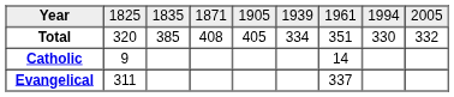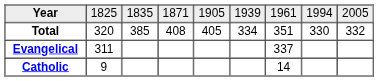 <table border="1" cellpadding="2" cellspacing="0" width="500">
 <tr bgcolor="#eeeeee" align="center">
 <td><strong>Year</strong></td>
 <td>1825</td>
 <td>1835</td>
 <td>1871</td>
 <td>1905</td>
 <td>1939</td>
 <td>1961</td>
 <td>1994</td>
 <td>2005</td>
 </tr>
 <tr align="center">
 <td><strong>Total</strong></td>
 <td>320</td>
 <td>385</td>
 <td>408</td>
 <td>405</td>
 <td>334</td>
 <td>351</td>
 <td>330</td>
 <td>332</td>
 </tr>
 <tr align="center">
+<td><strong><a href='#'>Evangelical</a></strong></td>
+<td>311</td>
+<td> </td>
+<td> </td>
+<td> </td>
+<td> </td>
+<td>337</td>
+<td> </td>
+<td> </td>
+</tr>
+<tr align="center">
 <td><strong><a href='#'>Catholic</a></strong></td>
 <td>9</td>
 <td> </td>
 <td> </td>
 <td> </td>
 <td> </td>
 <td>14</td>
 <td> </td>
 <td> </td>
 </tr>
-<tr align="center">
-<td><strong><a href='#'>Evangelical</a></strong></td>
-<td>311</td>
-<td> </td>
-<td> </td>
-<td> </td>
-<td> </td>
-<td>337</td>
-<td> </td>
-<td> </td>
-</tr>
 </table>
